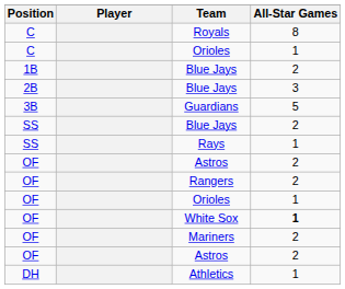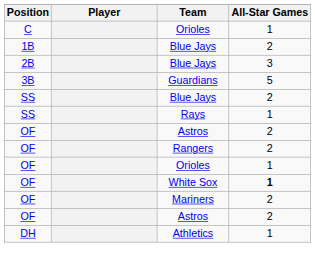 <table class="wikitable sortable plainrowheaders" style="text-align:center;">
 <tr>
 </tr>
 <tr>
 <th scope="col">Position</th>
 <th scope="col" style="width:150px;">Player</th>
 <th scope="col" style="width:100px;">Team</th>
 <th scope="col">All-Star Games</th>
-</tr>
-<tr>
-<td><a href='#'>C</a></td>
-<th scope="row" style="text-align:center"></th>
-<td><a href='#'>Royals</a></td>
-<td>8</td>
 </tr>
 <tr>
 <td><a href='#'>C</a></td>
 <th scope="row" style="text-align:center"></th>
 <td><a href='#'>Orioles</a></td>
 <td>1</td>
 </tr>
 <tr>
 <td><a href='#'>1B</a></td>
 <th scope="row" style="text-align:center"></th>
 <td><a href='#'>Blue Jays</a></td>
 <td>2</td>
 </tr>
 <tr>
 <td><a href='#'>2B</a></td>
 <th scope="row" style="text-align:center"></th>
 <td><a href='#'>Blue Jays</a></td>
 <td>3</td>
 </tr>
 <tr>
 <td><a href='#'>3B</a></td>
 <th scope="row" style="text-align:center"></th>
 <td><a href='#'>Guardians</a></td>
 <td>5</td>
 </tr>
 <tr>
 <td><a href='#'>SS</a></td>
 <th scope="row" style="text-align:center"></th>
 <td><a href='#'>Blue Jays</a></td>
 <td>2</td>
 </tr>
 <tr>
 <td><a href='#'>SS</a></td>
 <th scope="row" style="text-align:center"></th>
 <td><a href='#'>Rays</a></td>
 <td>1</td>
 </tr>
 <tr>
 <td><a href='#'>OF</a></td>
 <th scope="row" style="text-align:center"></th>
 <td><a href='#'>Astros</a></td>
 <td>2</td>
 </tr>
 <tr>
 <td><a href='#'>OF</a></td>
 <th scope="row" style="text-align:center"></th>
 <td><a href='#'>Rangers</a></td>
 <td>2</td>
 </tr>
 <tr>
 <td><a href='#'>OF</a></td>
 <th scope="row" style="text-align:center"></th>
 <td><a href='#'>Orioles</a></td>
 <td>1</td>
 </tr>
 <tr>
 <td><a href='#'>OF</a></td>
 <th scope="row" style="text-align:center"></th>
 <td><a href='#'>White Sox</a></td>
 <td><strong>1</strong></td>
 </tr>
 <tr>
 <td><a href='#'>OF</a></td>
 <th scope="row" style="text-align:center"></th>
 <td><a href='#'>Mariners</a></td>
 <td>2</td>
 </tr>
 <tr>
 <td><a href='#'>OF</a></td>
 <th scope="row" style="text-align:center"></th>
 <td><a href='#'>Astros</a></td>
 <td>2</td>
 </tr>
 <tr>
 <td><a href='#'>DH</a></td>
 <th scope="row" style="text-align:center"></th>
 <td><a href='#'>Athletics</a></td>
 <td>1</td>
 </tr>
 </table>
